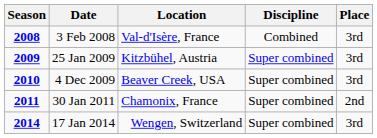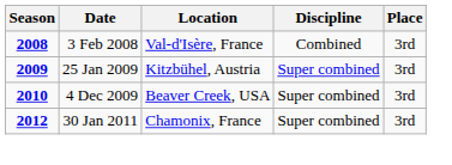 <table class="wikitable" style="text-align:center; font-size:95%;">
 <tr>
 <th>Season</th>
 <th>Date</th>
 <th>Location</th>
 <th>Discipline</th>
 <th>Place</th>
 </tr>
 <tr>
 <td><strong><a href='#'>2008</a></strong></td>
 <td align=right>3 Feb 2008</td>
 <td align=left> <a href='#'>Val-d'Isère</a>, France</td>
 <td>Combined</td>
 <td>3rd</td>
 </tr>
 <tr>
 <td><strong><a href='#'>2009</a></strong></td>
 <td align=right>25 Jan 2009</td>
 <td align=left> <a href='#'>Kitzbühel</a>, Austria</td>
 <td><a href='#'>Super combined</a></td>
 <td>3rd</td>
 </tr>
 <tr>
 <td><strong><a href='#'>2010</a></strong></td>
 <td align=right>4 Dec 2009</td>
 <td align=left> <a href='#'>Beaver Creek</a>, USA</td>
 <td>Super combined</td>
 <td>3rd</td>
 </tr>
 <tr>
-<td><strong><a href='#'>2011</a></strong></td>
+<td><strong><a href='#'>2012</a></strong></td>
 <td align=right>30 Jan 2011</td>
 <td align=left> <a href='#'>Chamonix</a>, France</td>
-<td>Super combined</td>
-<td>2nd</td>
-</tr>
-<tr>
-<td><strong><a href='#'>2014</a></strong></td>
-<td align=right>17 Jan 2014</td>
-<td align=left>   <a href='#'>Wengen</a>, Switzerland</td>
 <td>Super combined</td>
 <td>3rd</td>
 </tr>
 </table>
